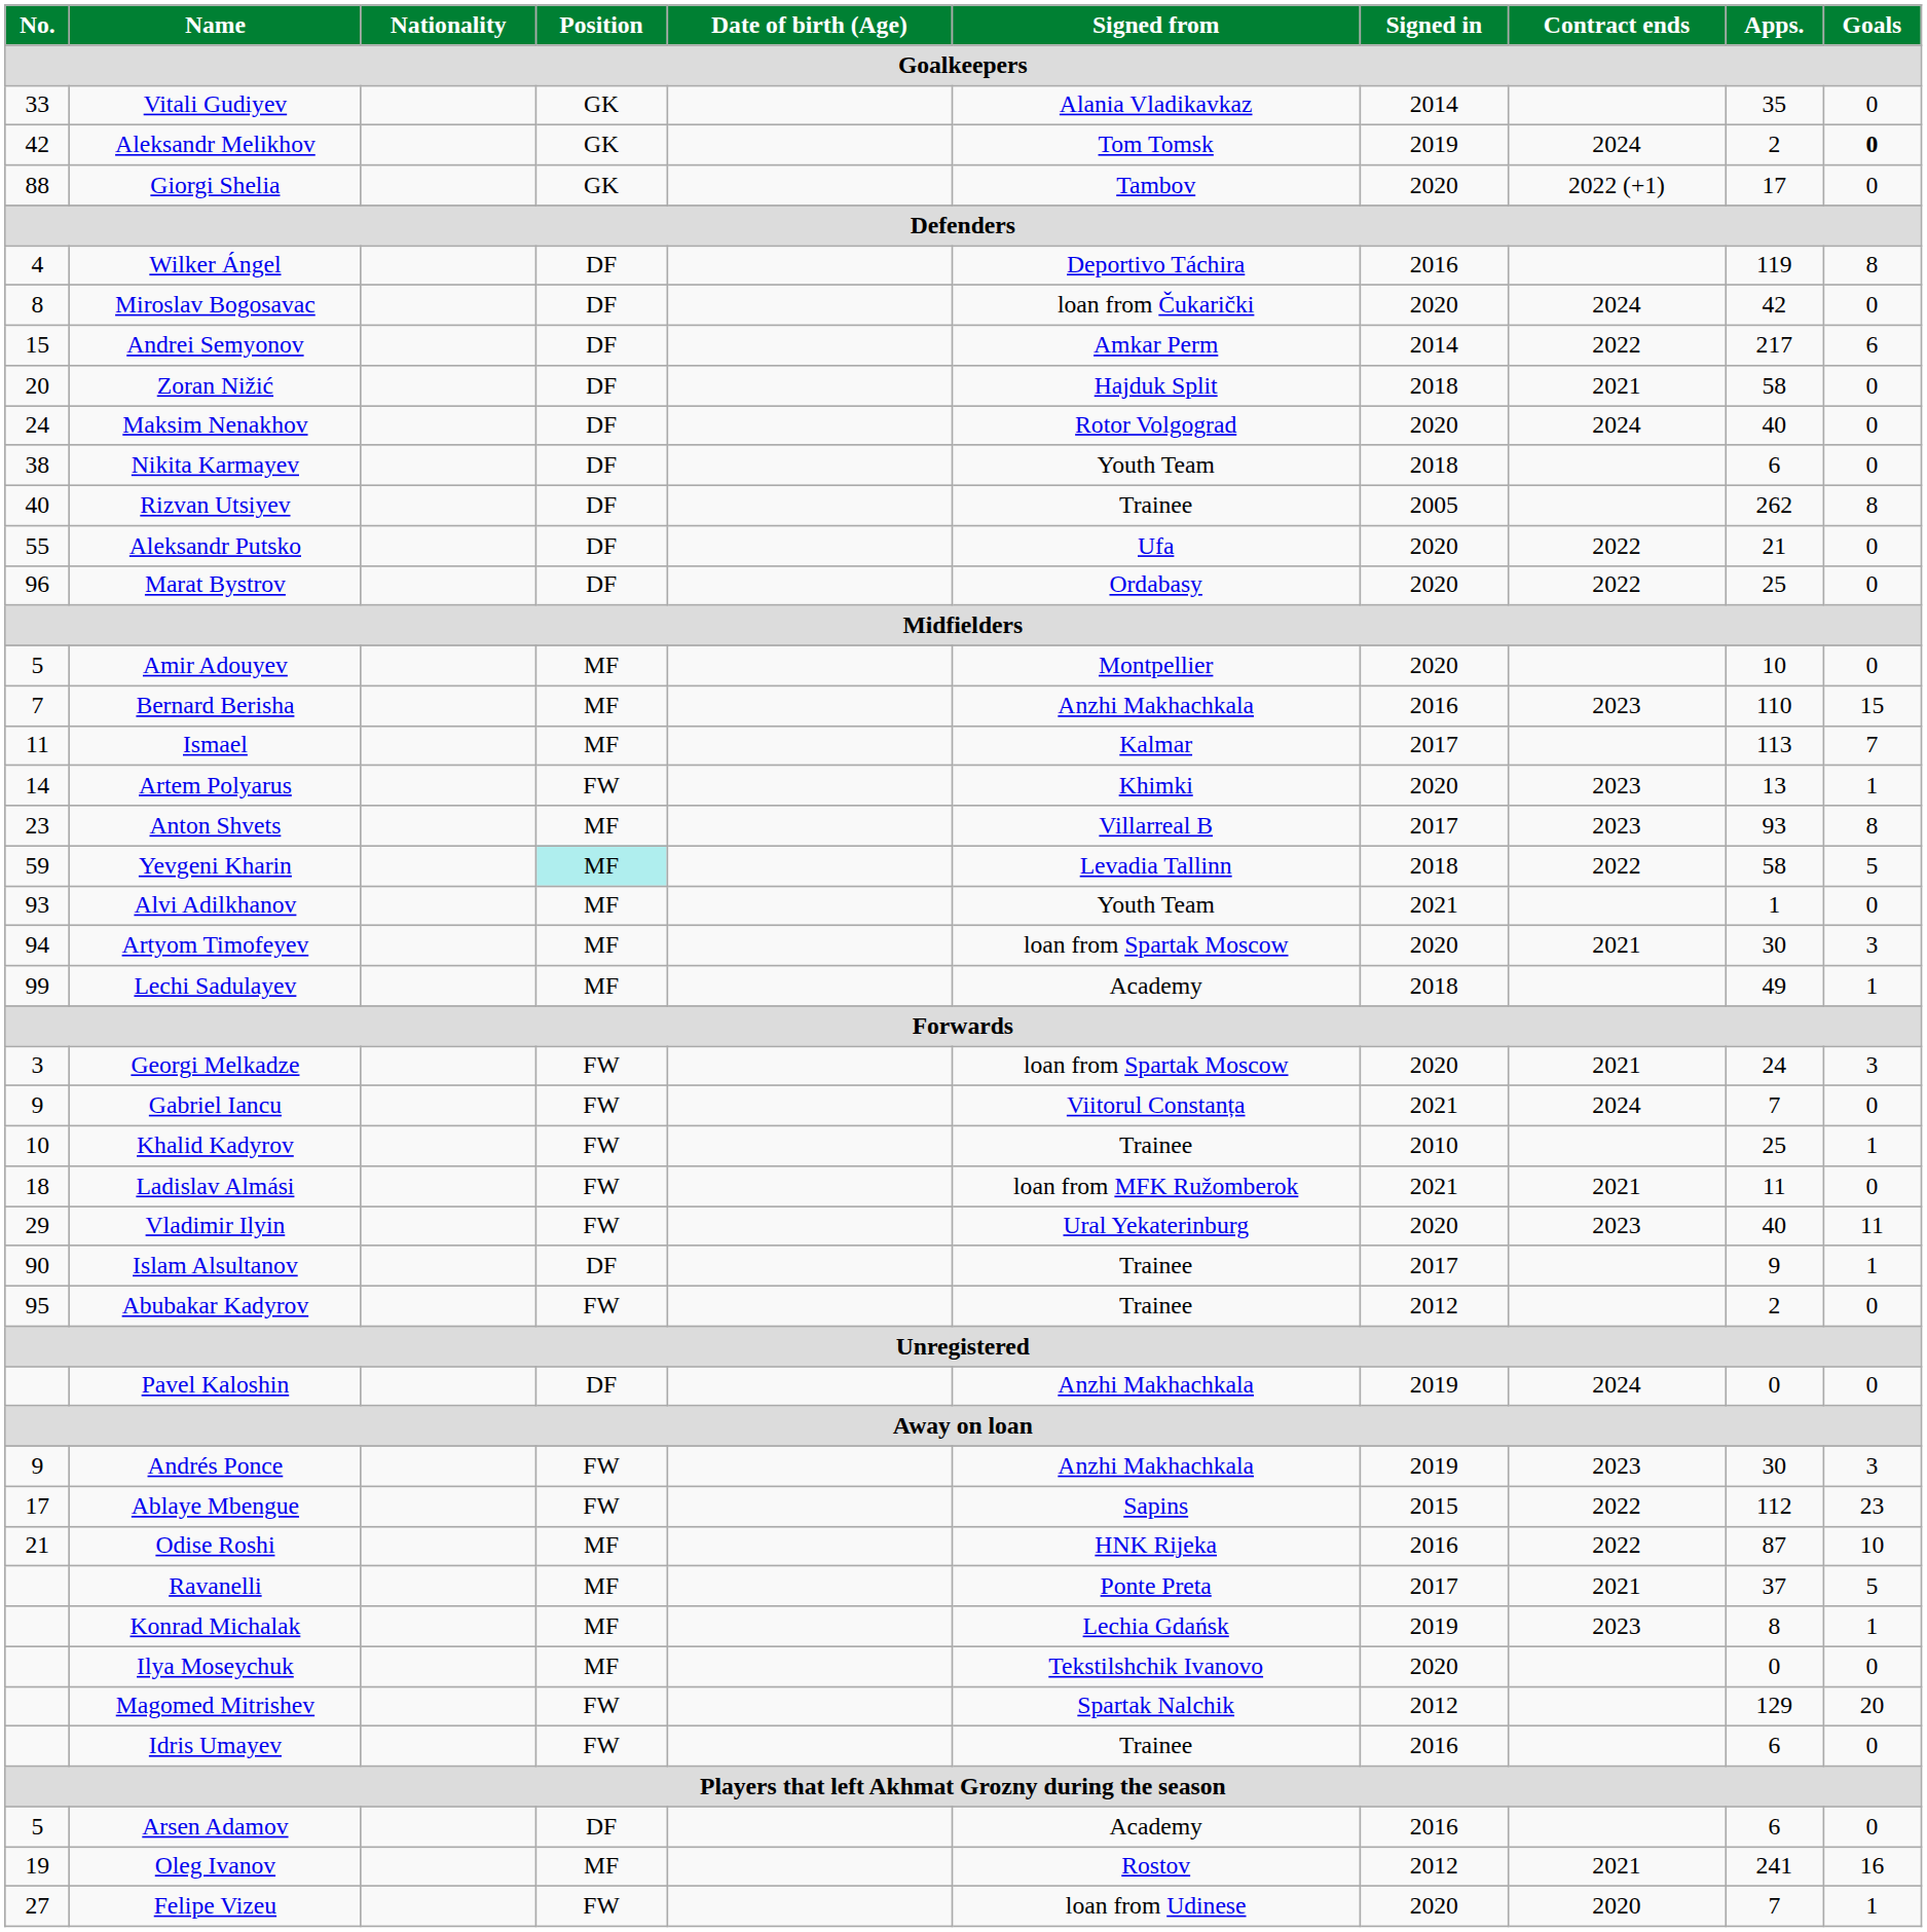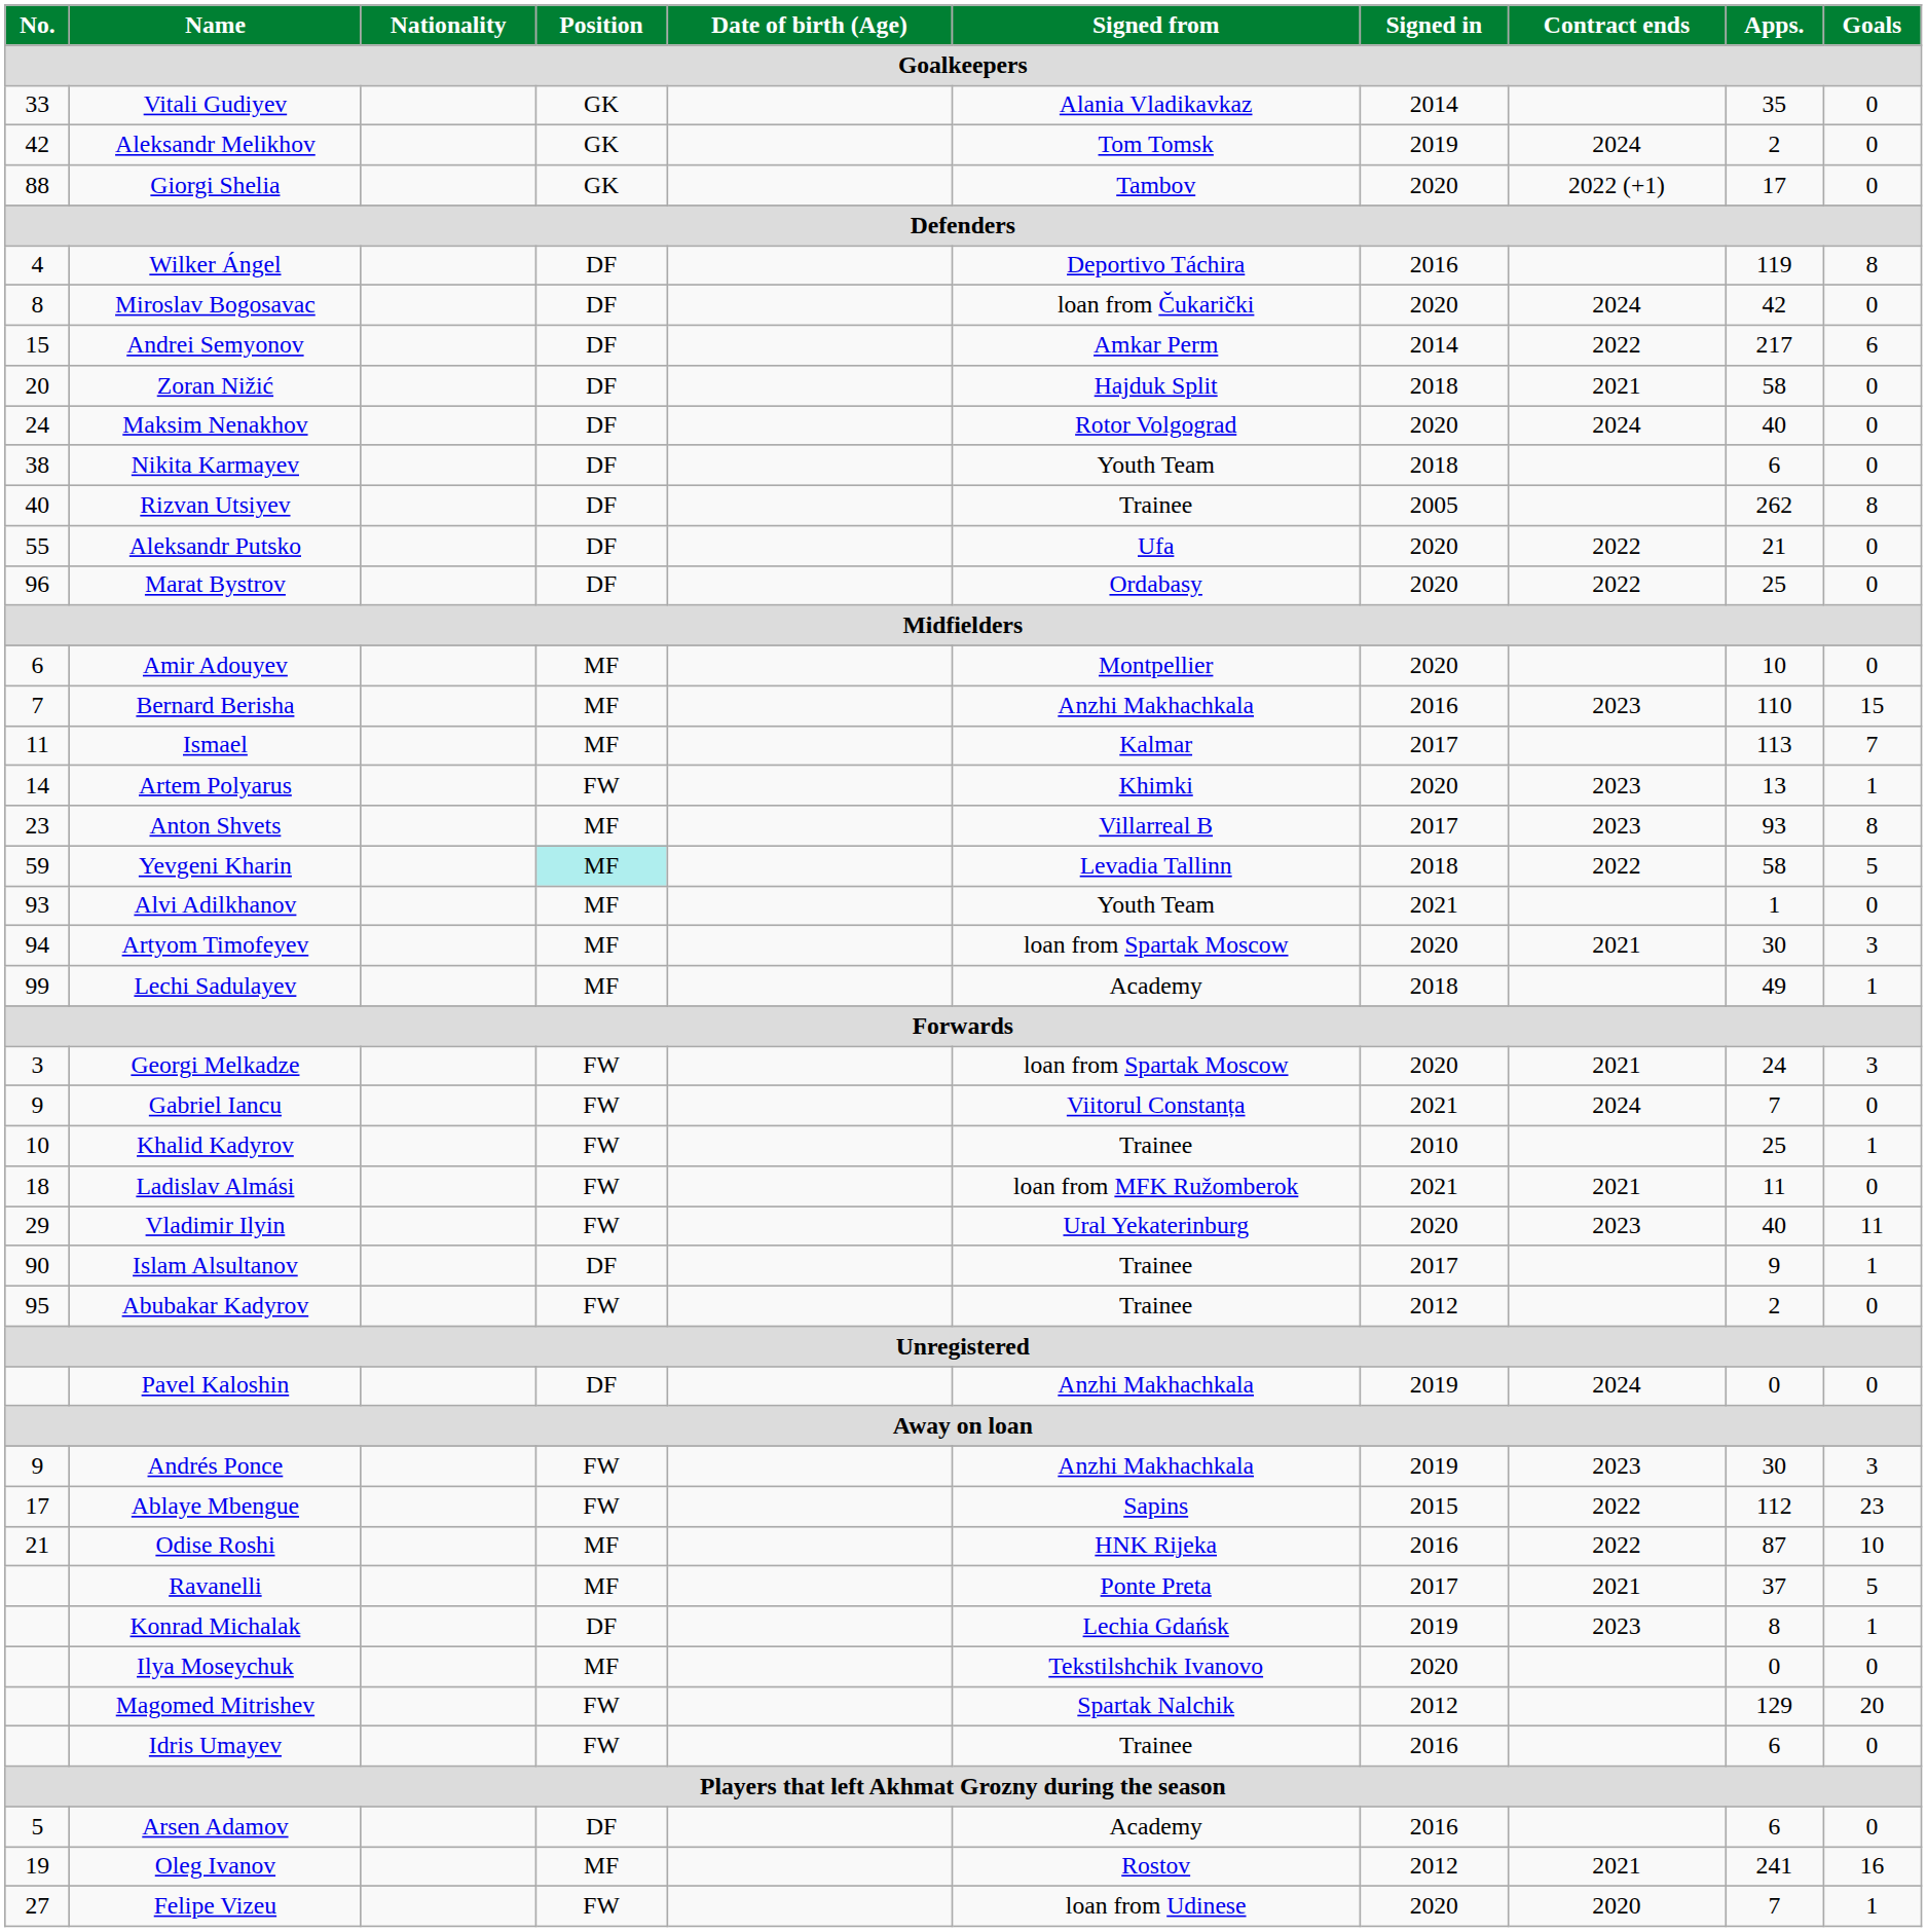 <table class="wikitable"  style="text-align:center; font-size:90%; width:90%;">
 <tr>
 <th style="background:#008033; color:white; text-align:center;">No.</th>
 <th style="background:#008033; color:white; text-align:center;">Name</th>
 <th style="background:#008033; color:white; text-align:center;">Nationality</th>
 <th style="background:#008033; color:white; text-align:center;">Position</th>
 <th style="background:#008033; color:white; text-align:center;">Date of birth (Age)</th>
 <th style="background:#008033; color:white; text-align:center;">Signed from</th>
 <th style="background:#008033; color:white; text-align:center;">Signed in</th>
 <th style="background:#008033; color:white; text-align:center;">Contract ends</th>
 <th style="background:#008033; color:white; text-align:center;">Apps.</th>
 <th style="background:#008033; color:white; text-align:center;">Goals</th>
 </tr>
 <tr>
 <th colspan="11"  style="background:#dcdcdc; text-align:center;">Goalkeepers</th>
 </tr>
 <tr>
 <td>33</td>
 <td><a href='#'>Vitali Gudiyev</a></td>
 <td></td>
 <td>GK</td>
 <td></td>
 <td><a href='#'>Alania Vladikavkaz</a></td>
 <td>2014</td>
 <td></td>
 <td>35</td>
 <td>0</td>
 </tr>
 <tr>
 <td>42</td>
 <td><a href='#'>Aleksandr Melikhov</a></td>
 <td></td>
 <td>GK</td>
 <td></td>
 <td><a href='#'>Tom Tomsk</a></td>
 <td>2019</td>
 <td>2024</td>
 <td>2</td>
-<td><strong>0</strong></td>
+<td>0</td>
 </tr>
 <tr>
 <td>88</td>
 <td><a href='#'>Giorgi Shelia</a></td>
 <td></td>
 <td>GK</td>
 <td></td>
 <td><a href='#'>Tambov</a></td>
 <td>2020</td>
 <td>2022 (+1)</td>
 <td>17</td>
 <td>0</td>
 </tr>
 <tr>
 <th colspan="11"  style="background:#dcdcdc; text-align:center;">Defenders</th>
 </tr>
 <tr>
 <td>4</td>
 <td><a href='#'>Wilker Ángel</a></td>
 <td></td>
 <td>DF</td>
 <td></td>
 <td><a href='#'>Deportivo Táchira</a></td>
 <td>2016</td>
 <td></td>
 <td>119</td>
 <td>8</td>
 </tr>
 <tr>
 <td>8</td>
 <td><a href='#'>Miroslav Bogosavac</a></td>
 <td></td>
 <td>DF</td>
 <td></td>
 <td>loan from <a href='#'>Čukarički</a></td>
 <td>2020</td>
 <td>2024</td>
 <td>42</td>
 <td>0</td>
 </tr>
 <tr>
 <td>15</td>
 <td><a href='#'>Andrei Semyonov</a></td>
 <td></td>
 <td>DF</td>
 <td></td>
 <td><a href='#'>Amkar Perm</a></td>
 <td>2014</td>
 <td>2022</td>
 <td>217</td>
 <td>6</td>
 </tr>
 <tr>
 <td>20</td>
 <td><a href='#'>Zoran Nižić</a></td>
 <td></td>
 <td>DF</td>
 <td></td>
 <td><a href='#'>Hajduk Split</a></td>
 <td>2018</td>
 <td>2021</td>
 <td>58</td>
 <td>0</td>
 </tr>
 <tr>
 <td>24</td>
 <td><a href='#'>Maksim Nenakhov</a></td>
 <td></td>
 <td>DF</td>
 <td></td>
 <td><a href='#'>Rotor Volgograd</a></td>
 <td>2020</td>
 <td>2024</td>
 <td>40</td>
 <td>0</td>
 </tr>
 <tr>
 <td>38</td>
 <td><a href='#'>Nikita Karmayev</a></td>
 <td></td>
 <td>DF</td>
 <td></td>
 <td>Youth Team</td>
 <td>2018</td>
 <td></td>
 <td>6</td>
 <td>0</td>
 </tr>
 <tr>
 <td>40</td>
 <td><a href='#'>Rizvan Utsiyev</a></td>
 <td></td>
 <td>DF</td>
 <td></td>
 <td>Trainee</td>
 <td>2005</td>
 <td></td>
 <td>262</td>
 <td>8</td>
 </tr>
 <tr>
 <td>55</td>
 <td><a href='#'>Aleksandr Putsko</a></td>
 <td></td>
 <td>DF</td>
 <td></td>
 <td><a href='#'>Ufa</a></td>
 <td>2020</td>
 <td>2022</td>
 <td>21</td>
 <td>0</td>
 </tr>
 <tr>
 <td>96</td>
 <td><a href='#'>Marat Bystrov</a></td>
 <td></td>
 <td>DF</td>
 <td></td>
 <td><a href='#'>Ordabasy</a></td>
 <td>2020</td>
 <td>2022</td>
 <td>25</td>
 <td>0</td>
 </tr>
 <tr>
 <th colspan="11"  style="background:#dcdcdc; text-align:center;">Midfielders</th>
 </tr>
 <tr>
-<td>5</td>
+<td>6</td>
 <td><a href='#'>Amir Adouyev</a></td>
 <td></td>
 <td>MF</td>
 <td></td>
 <td><a href='#'>Montpellier</a></td>
 <td>2020</td>
 <td></td>
 <td>10</td>
 <td>0</td>
 </tr>
 <tr>
 <td>7</td>
 <td><a href='#'>Bernard Berisha</a></td>
 <td></td>
 <td>MF</td>
 <td></td>
 <td><a href='#'>Anzhi Makhachkala</a></td>
 <td>2016</td>
 <td>2023</td>
 <td>110</td>
 <td>15</td>
 </tr>
 <tr>
 <td>11</td>
 <td><a href='#'>Ismael</a></td>
 <td></td>
 <td>MF</td>
 <td></td>
 <td><a href='#'>Kalmar</a></td>
 <td>2017</td>
 <td></td>
 <td>113</td>
 <td>7</td>
 </tr>
 <tr>
 <td>14</td>
 <td><a href='#'>Artem Polyarus</a></td>
 <td></td>
 <td>FW</td>
 <td></td>
 <td><a href='#'>Khimki</a></td>
 <td>2020</td>
 <td>2023</td>
 <td>13</td>
 <td>1</td>
 </tr>
 <tr>
 <td>23</td>
 <td><a href='#'>Anton Shvets</a></td>
 <td></td>
 <td>MF</td>
 <td></td>
 <td><a href='#'>Villarreal B</a></td>
 <td>2017</td>
 <td>2023</td>
 <td>93</td>
 <td>8</td>
 </tr>
 <tr>
 <td>59</td>
 <td><a href='#'>Yevgeni Kharin</a></td>
 <td></td>
 <td style="background: paleturquoise;">MF</td>
 <td></td>
 <td><a href='#'>Levadia Tallinn</a></td>
 <td>2018</td>
 <td>2022</td>
 <td>58</td>
 <td>5</td>
 </tr>
 <tr>
 <td>93</td>
 <td><a href='#'>Alvi Adilkhanov</a></td>
 <td></td>
 <td>MF</td>
 <td></td>
 <td>Youth Team</td>
 <td>2021</td>
 <td></td>
 <td>1</td>
 <td>0</td>
 </tr>
 <tr>
 <td>94</td>
 <td><a href='#'>Artyom Timofeyev</a></td>
 <td></td>
 <td>MF</td>
 <td></td>
 <td>loan from <a href='#'>Spartak Moscow</a></td>
 <td>2020</td>
 <td>2021</td>
 <td>30</td>
 <td>3</td>
 </tr>
 <tr>
 <td>99</td>
 <td><a href='#'>Lechi Sadulayev</a></td>
 <td></td>
 <td>MF</td>
 <td></td>
 <td>Academy</td>
 <td>2018</td>
 <td></td>
 <td>49</td>
 <td>1</td>
 </tr>
 <tr>
 <th colspan="11"  style="background:#dcdcdc; text-align:center;">Forwards</th>
 </tr>
 <tr>
 <td>3</td>
 <td><a href='#'>Georgi Melkadze</a></td>
 <td></td>
 <td>FW</td>
 <td></td>
 <td>loan from <a href='#'>Spartak Moscow</a></td>
 <td>2020</td>
 <td>2021</td>
 <td>24</td>
 <td>3</td>
 </tr>
 <tr>
 <td>9</td>
 <td><a href='#'>Gabriel Iancu</a></td>
 <td></td>
 <td>FW</td>
 <td></td>
 <td><a href='#'>Viitorul Constanța</a></td>
 <td>2021</td>
 <td>2024</td>
 <td>7</td>
 <td>0</td>
 </tr>
 <tr>
 <td>10</td>
 <td><a href='#'>Khalid Kadyrov</a></td>
 <td></td>
 <td>FW</td>
 <td></td>
 <td>Trainee</td>
 <td>2010</td>
 <td></td>
 <td>25</td>
 <td>1</td>
 </tr>
 <tr>
 <td>18</td>
 <td><a href='#'>Ladislav Almási</a></td>
 <td></td>
 <td>FW</td>
 <td></td>
 <td>loan from <a href='#'>MFK Ružomberok</a></td>
 <td>2021</td>
 <td>2021</td>
 <td>11</td>
 <td>0</td>
 </tr>
 <tr>
 <td>29</td>
 <td><a href='#'>Vladimir Ilyin</a></td>
 <td></td>
 <td>FW</td>
 <td></td>
 <td><a href='#'>Ural Yekaterinburg</a></td>
 <td>2020</td>
 <td>2023</td>
 <td>40</td>
 <td>11</td>
 </tr>
 <tr>
 <td>90</td>
 <td><a href='#'>Islam Alsultanov</a></td>
 <td></td>
 <td>DF</td>
 <td></td>
 <td>Trainee</td>
 <td>2017</td>
 <td></td>
 <td>9</td>
 <td>1</td>
 </tr>
 <tr>
 <td>95</td>
 <td><a href='#'>Abubakar Kadyrov</a></td>
 <td></td>
 <td>FW</td>
 <td></td>
 <td>Trainee</td>
 <td>2012</td>
 <td></td>
 <td>2</td>
 <td>0</td>
 </tr>
 <tr>
 <th colspan="11"  style="background:#dcdcdc; text-align:center;">Unregistered</th>
 </tr>
 <tr>
 <td></td>
 <td><a href='#'>Pavel Kaloshin</a></td>
 <td></td>
 <td>DF</td>
 <td></td>
 <td><a href='#'>Anzhi Makhachkala</a></td>
 <td>2019</td>
 <td>2024</td>
 <td>0</td>
 <td>0</td>
 </tr>
 <tr>
 <th colspan="11"  style="background:#dcdcdc; text-align:center;">Away on loan</th>
 </tr>
 <tr>
 <td>9</td>
 <td><a href='#'>Andrés Ponce</a></td>
 <td></td>
 <td>FW</td>
 <td></td>
 <td><a href='#'>Anzhi Makhachkala</a></td>
 <td>2019</td>
 <td>2023</td>
 <td>30</td>
 <td>3</td>
 </tr>
 <tr>
 <td>17</td>
 <td><a href='#'>Ablaye Mbengue</a></td>
 <td></td>
 <td>FW</td>
 <td></td>
 <td><a href='#'>Sapins</a></td>
 <td>2015</td>
 <td>2022</td>
 <td>112</td>
 <td>23</td>
 </tr>
 <tr>
 <td>21</td>
 <td><a href='#'>Odise Roshi</a></td>
 <td></td>
 <td>MF</td>
 <td></td>
 <td><a href='#'>HNK Rijeka</a></td>
 <td>2016</td>
 <td>2022</td>
 <td>87</td>
 <td>10</td>
 </tr>
 <tr>
 <td></td>
 <td><a href='#'>Ravanelli</a></td>
 <td></td>
 <td>MF</td>
 <td></td>
 <td><a href='#'>Ponte Preta</a></td>
 <td>2017</td>
 <td>2021</td>
 <td>37</td>
 <td>5</td>
 </tr>
 <tr>
 <td></td>
 <td><a href='#'>Konrad Michalak</a></td>
 <td></td>
-<td>MF</td>
+<td>DF</td>
 <td></td>
 <td><a href='#'>Lechia Gdańsk</a></td>
 <td>2019</td>
 <td>2023</td>
 <td>8</td>
 <td>1</td>
 </tr>
 <tr>
 <td></td>
 <td><a href='#'>Ilya Moseychuk</a></td>
 <td></td>
 <td>MF</td>
 <td></td>
 <td><a href='#'>Tekstilshchik Ivanovo</a></td>
 <td>2020</td>
 <td></td>
 <td>0</td>
 <td>0</td>
 </tr>
 <tr>
 <td></td>
 <td><a href='#'>Magomed Mitrishev</a></td>
 <td></td>
 <td>FW</td>
 <td></td>
 <td><a href='#'>Spartak Nalchik</a></td>
 <td>2012</td>
 <td></td>
 <td>129</td>
 <td>20</td>
 </tr>
 <tr>
 <td></td>
 <td><a href='#'>Idris Umayev</a></td>
 <td></td>
 <td>FW</td>
 <td></td>
 <td>Trainee</td>
 <td>2016</td>
 <td></td>
 <td>6</td>
 <td>0</td>
 </tr>
 <tr>
 <th colspan="11"  style="background:#dcdcdc; text-align:center;">Players that left Akhmat Grozny during the season</th>
 </tr>
 <tr>
 <td>5</td>
 <td><a href='#'>Arsen Adamov</a></td>
 <td></td>
 <td>DF</td>
 <td></td>
 <td>Academy</td>
 <td>2016</td>
 <td></td>
 <td>6</td>
 <td>0</td>
 </tr>
 <tr>
 <td>19</td>
 <td><a href='#'>Oleg Ivanov</a></td>
 <td></td>
 <td>MF</td>
 <td></td>
 <td><a href='#'>Rostov</a></td>
 <td>2012</td>
 <td>2021</td>
 <td>241</td>
 <td>16</td>
 </tr>
 <tr>
 <td>27</td>
 <td><a href='#'>Felipe Vizeu</a></td>
 <td></td>
 <td>FW</td>
 <td></td>
 <td>loan from <a href='#'>Udinese</a></td>
 <td>2020</td>
 <td>2020</td>
 <td>7</td>
 <td>1</td>
 </tr>
 </table>
